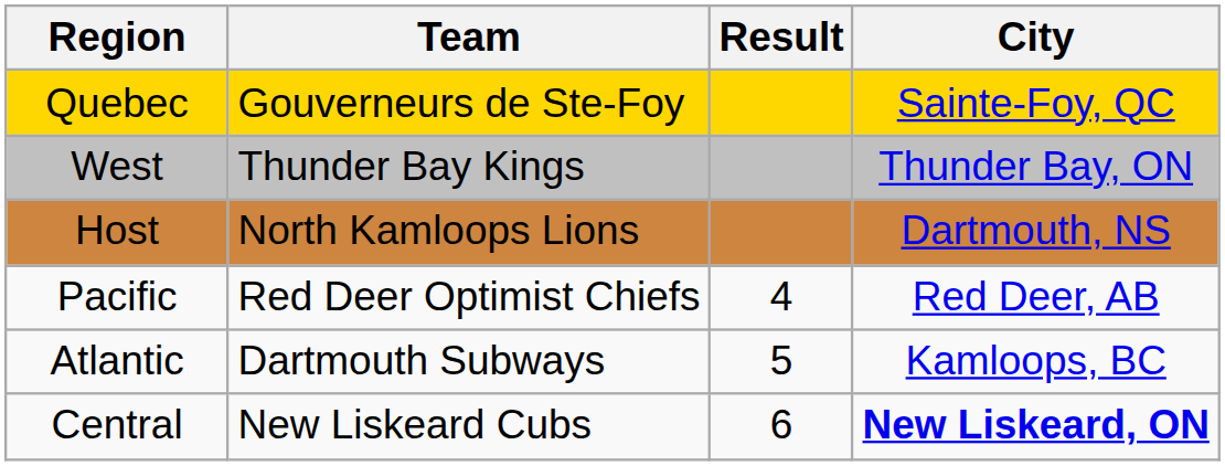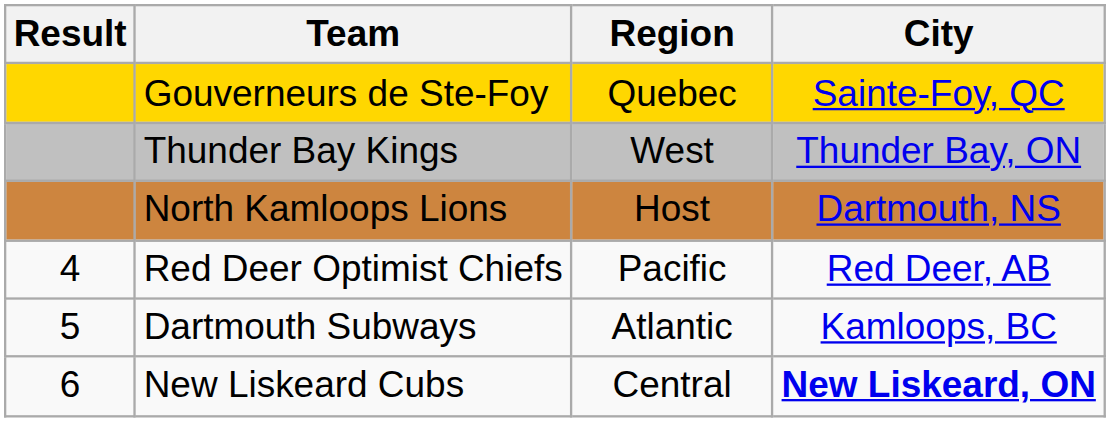 <table class="wikitable" style="text-align: center;">
 <tr>
+<th width=20>Result</th>
+<th>Team</th>
 <th width=80>Region</th>
-<th>Team</th>
-<th width=20>Result</th>
 <th>City</th>
 </tr>
 <tr align="center" bgcolor=gold>
+<td></td>
+<td align="left">Gouverneurs de Ste-Foy</td>
 <td>Quebec</td>
-<td align="left">Gouverneurs de Ste-Foy</td>
-<td></td>
 <td><a href='#'>Sainte-Foy, QC</a></td>
 </tr>
 <tr align="center" bgcolor=silver>
+<td></td>
+<td align="left">Thunder Bay Kings</td>
 <td>West</td>
-<td align="left">Thunder Bay Kings</td>
-<td></td>
 <td><a href='#'>Thunder Bay, ON</a></td>
 </tr>
 <tr align="center" bgcolor=Peru>
+<td></td>
+<td align="left">North Kamloops Lions</td>
 <td>Host</td>
-<td align="left">North Kamloops Lions</td>
-<td></td>
 <td><a href='#'>Dartmouth, NS</a></td>
 </tr>
 <tr>
+<td>4</td>
+<td align="left">Red Deer Optimist Chiefs</td>
 <td>Pacific</td>
-<td align="left">Red Deer Optimist Chiefs</td>
-<td>4</td>
 <td><a href='#'>Red Deer, AB</a></td>
 </tr>
 <tr>
+<td>5</td>
+<td align="left">Dartmouth Subways</td>
 <td>Atlantic</td>
-<td align="left">Dartmouth Subways</td>
-<td>5</td>
 <td><a href='#'>Kamloops, BC</a></td>
 </tr>
 <tr>
+<td>6</td>
+<td align="left">New Liskeard Cubs</td>
 <td>Central</td>
-<td align="left">New Liskeard Cubs</td>
-<td>6</td>
 <td><strong><a href='#'>New Liskeard, ON</a></strong></td>
 </tr>
 </table>
